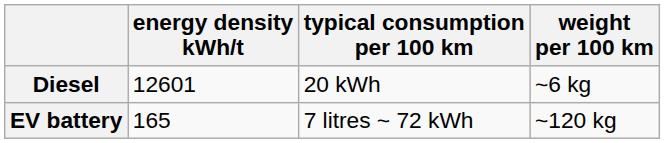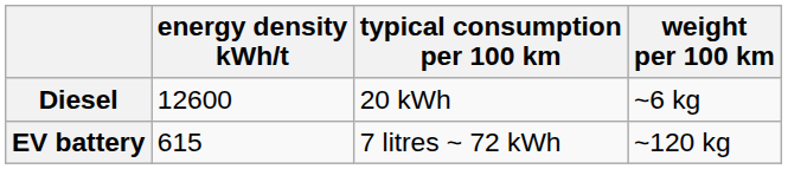 <table class="wikitable sortable">
 <tr>
 <th></th>
 <th>energy density<br>kWh/t</th>
 <th>typical consumption<br>per 100 km</th>
 <th>weight<br>per 100 km</th>
 </tr>
 <tr>
 <th>Diesel</th>
-<td>12601</td>
+<td>12600</td>
 <td>20 kWh</td>
 <td>~6 kg</td>
 </tr>
 <tr>
 <th>EV battery</th>
-<td>165</td>
+<td>615</td>
 <td>7 litres ~ 72 kWh</td>
 <td>~120 kg</td>
 </tr>
 </table>
